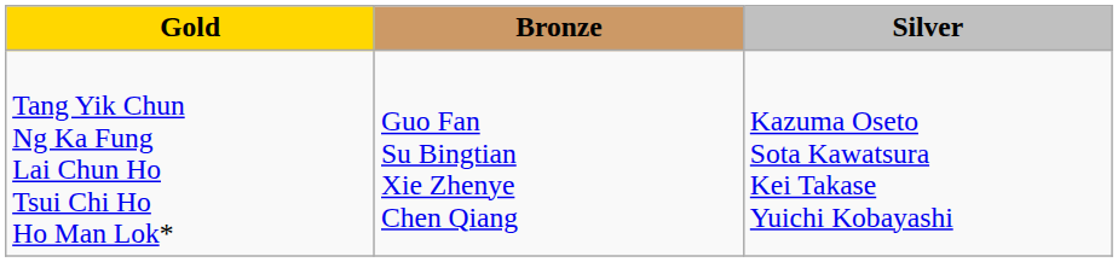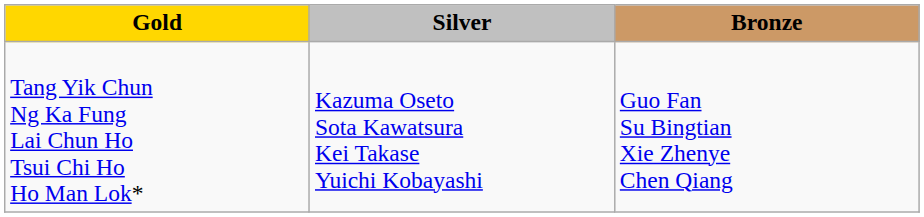 <table class="wikitable" style="text-align:left">
 <tr align="center">
 <td width=200 bgcolor=gold><strong>Gold</strong></td>
+<td width=200 bgcolor=silver><strong>Silver</strong></td>
 <td width=200 bgcolor=CC9966><strong>Bronze</strong></td>
-<td width=200 bgcolor=silver><strong>Silver</strong></td>
 </tr>
 <tr>
 <td><em></em><br><a href='#'>Tang Yik Chun</a><br><a href='#'>Ng Ka Fung</a><br><a href='#'>Lai Chun Ho</a><br><a href='#'>Tsui Chi Ho</a><br><a href='#'>Ho Man Lok</a>*</td>
+<td><em></em><br><a href='#'>Kazuma Oseto</a><br><a href='#'>Sota Kawatsura</a><br><a href='#'>Kei Takase</a><br><a href='#'>Yuichi Kobayashi</a></td>
 <td><em></em><br><a href='#'>Guo Fan</a><br><a href='#'>Su Bingtian</a><br><a href='#'>Xie Zhenye</a><br><a href='#'>Chen Qiang</a></td>
-<td><em></em><br><a href='#'>Kazuma Oseto</a><br><a href='#'>Sota Kawatsura</a><br><a href='#'>Kei Takase</a><br><a href='#'>Yuichi Kobayashi</a></td>
 </tr>
 </table>
